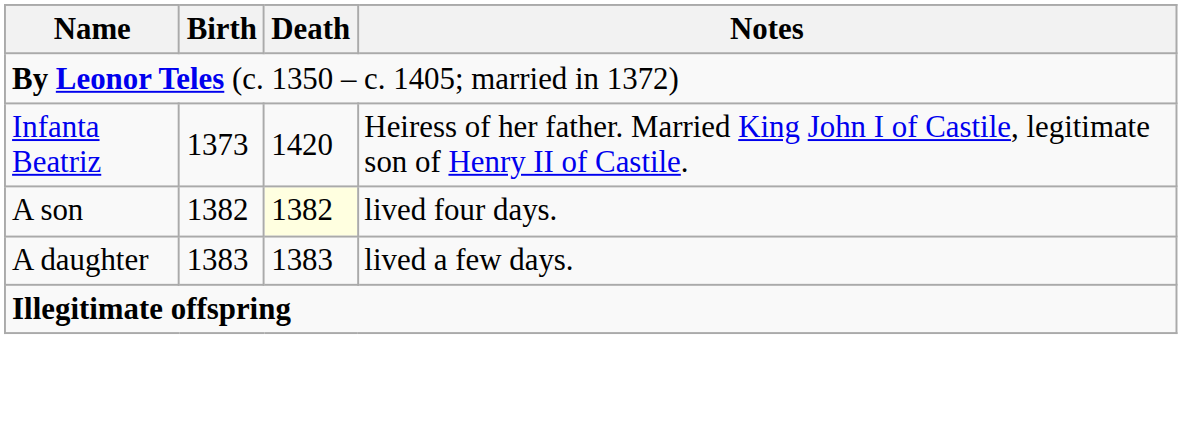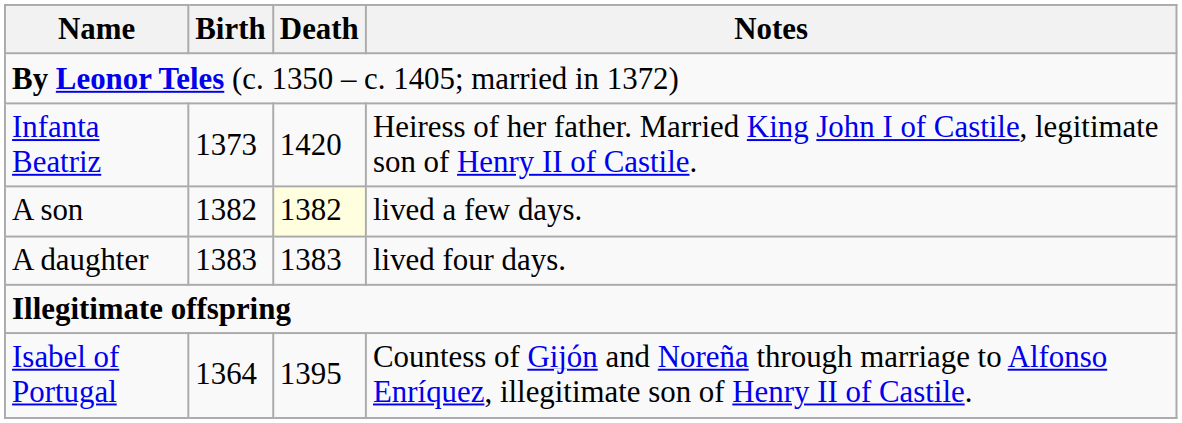 <table class="wikitable">
 <tr>
 <th>Name</th>
 <th>Birth</th>
 <th>Death</th>
 <th>Notes</th>
 </tr>
 <tr>
 <td colspan=4><strong>By <a href='#'>Leonor Teles</a></strong> (c. 1350 – c. 1405; married in 1372)</td>
 </tr>
 <tr>
 <td><a href='#'>Infanta Beatriz</a></td>
 <td>1373</td>
 <td>1420</td>
 <td>Heiress of her father. Married <a href='#'>King</a> <a href='#'>John I of Castile</a>, legitimate son of <a href='#'>Henry II of Castile</a>.</td>
 </tr>
 <tr>
 <td>A son</td>
 <td>1382</td>
 <td style="background: lightyellow;">1382</td>
-<td>lived four days.</td>
+<td>lived a few days.</td>
 </tr>
 <tr>
 <td>A daughter</td>
 <td>1383</td>
 <td>1383</td>
-<td>lived a few days.</td>
+<td>lived four days.</td>
 </tr>
 <tr>
 <td colspan=4><strong>Illegitimate offspring</strong></td>
 </tr>
+<tr>
+<td><a href='#'>Isabel of Portugal</a></td>
+<td>1364</td>
+<td>1395</td>
+<td>Countess of <a href='#'>Gijón</a> and <a href='#'>Noreña</a> through marriage to <a href='#'>Alfonso Enríquez</a>, illegitimate son of <a href='#'>Henry II of Castile</a>.</td>
+</tr>
 </table>
